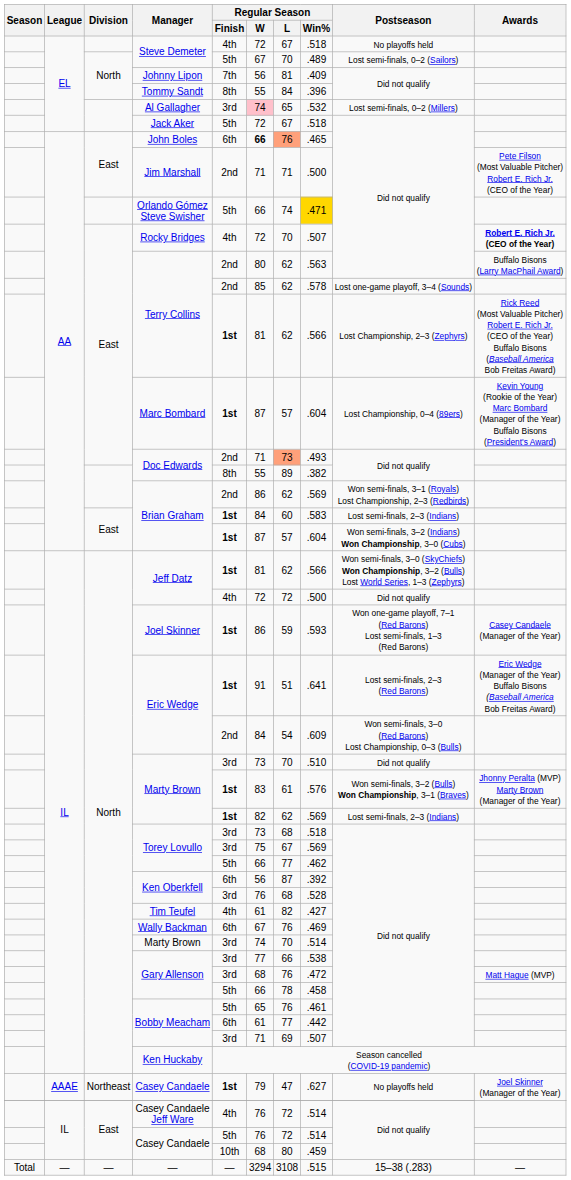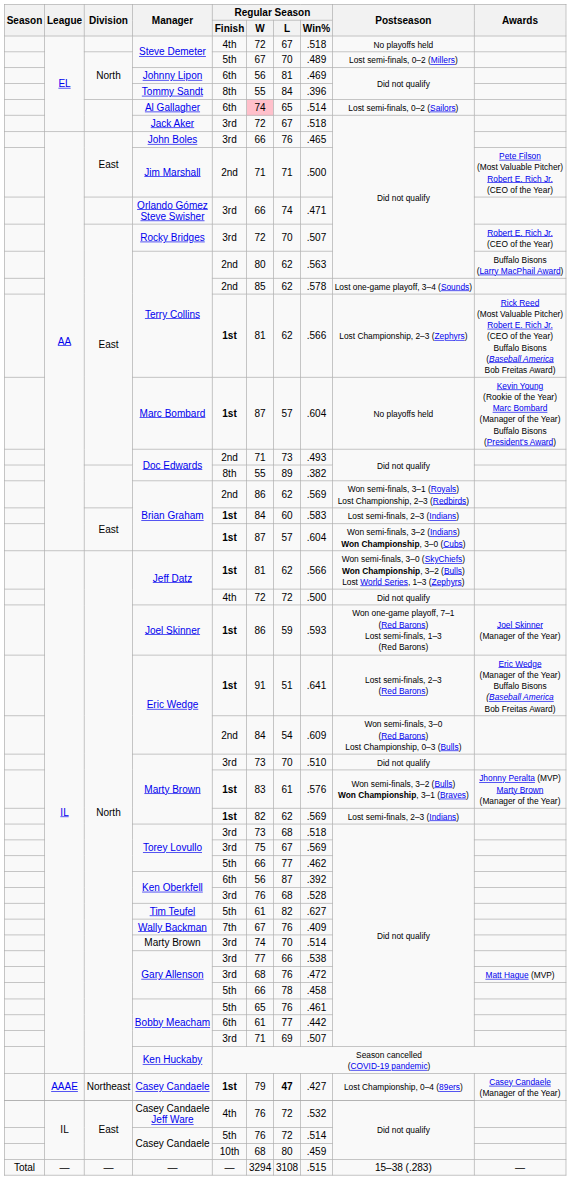 <table class=wikitable style="text-align:center; font-size:95%">
 <tr>
 <th rowspan=2>Season</th>
 <th rowspan=2>League</th>
 <th rowspan=2>Division</th>
 <th rowspan=2>Manager</th>
 <th colspan=4>Regular Season</th>
 <th rowspan=2>Postseason</th>
 <th rowspan=2>Awards</th>
 </tr>
 <tr>
 <th>Finish</th>
 <th>W</th>
 <th>L</th>
 <th>Win%</th>
 </tr>
 <tr>
 <td></td>
 <td rowspan="6"><a href='#'>EL</a></td>
 <td></td>
 <td rowspan="2"><a href='#'>Steve Demeter</a></td>
 <td>4th</td>
 <td>72</td>
 <td>67</td>
 <td>.518</td>
 <td><small>No playoffs held</small></td>
 <td></td>
 </tr>
 <tr>
 <td></td>
 <td rowspan="3">North</td>
 <td>5th</td>
 <td>67</td>
 <td>70</td>
 <td>.489</td>
-<td><small>Lost semi-finals, 0–2 (<a href='#'>Sailors</a>)</small></td>
+<td><small>Lost semi-finals, 0–2 (<a href='#'>Millers</a>)</small></td>
 <td></td>
 </tr>
 <tr>
 <td></td>
 <td><a href='#'>Johnny Lipon</a></td>
-<td>7th</td>
+<td>6th</td>
 <td>56</td>
 <td>81</td>
-<td>.409</td>
+<td>.469</td>
 <td rowspan="2"><small>Did not qualify</small></td>
 <td></td>
 </tr>
 <tr>
 <td></td>
 <td><a href='#'>Tommy Sandt</a></td>
 <td>8th</td>
 <td>55</td>
 <td>84</td>
 <td>.396</td>
 <td></td>
 </tr>
 <tr>
 <td></td>
 <td rowspan="2"></td>
 <td><a href='#'>Al Gallagher</a></td>
-<td>3rd</td>
+<td>6th</td>
 <td style="background: pink;">74</td>
 <td>65</td>
-<td>.532</td>
-<td><small>Lost semi-finals, 0–2 (<a href='#'>Millers</a>)</small></td>
+<td>.514</td>
+<td><small>Lost semi-finals, 0–2 (<a href='#'>Sailors</a>)</small></td>
 <td></td>
 </tr>
 <tr>
 <td></td>
 <td><a href='#'>Jack Aker</a></td>
-<td>5th</td>
+<td>3rd</td>
 <td>72</td>
 <td>67</td>
 <td>.518</td>
 <td rowspan="6"><small>Did not qualify</small></td>
 <td></td>
 </tr>
 <tr>
 <td></td>
 <td rowspan="13"><a href='#'>AA</a></td>
 <td rowspan="2">East</td>
 <td><a href='#'>John Boles</a></td>
-<td>6th</td>
-<td><strong>66</strong></td>
-<td style="background: lightsalmon;">76</td>
+<td>3rd</td>
+<td>66</td>
+<td>76</td>
 <td>.465</td>
 <td></td>
 </tr>
 <tr>
 <td></td>
 <td><a href='#'>Jim Marshall</a></td>
 <td>2nd</td>
 <td>71</td>
 <td>71</td>
 <td>.500</td>
 <td><small><a href='#'>Pete Filson</a><br>(Most Valuable Pitcher)<br><a href='#'>Robert E. Rich Jr.</a><br>(CEO of the Year)</small></td>
 </tr>
 <tr>
 <td></td>
 <td></td>
 <td><a href='#'>Orlando Gómez</a><br><a href='#'>Steve Swisher</a></td>
-<td>5th</td>
+<td>3rd</td>
 <td>66</td>
 <td>74</td>
-<td style="background: gold;">.471</td>
+<td>.471</td>
 <td></td>
 </tr>
 <tr>
 <td></td>
 <td rowspan="6">East</td>
 <td><a href='#'>Rocky Bridges</a></td>
-<td>4th</td>
+<td>3rd</td>
 <td>72</td>
 <td>70</td>
 <td>.507</td>
-<td><strong><small><a href='#'>Robert E. Rich Jr.</a><br>(CEO of the Year)</small></strong></td>
+<td><small><a href='#'>Robert E. Rich Jr.</a><br>(CEO of the Year)</small></td>
 </tr>
 <tr>
 <td></td>
 <td rowspan="3"><a href='#'>Terry Collins</a></td>
 <td>2nd</td>
 <td>80</td>
 <td>62</td>
 <td>.563</td>
 <td><small>Buffalo Bisons<br>(<a href='#'>Larry MacPhail Award</a>)</small></td>
 </tr>
 <tr>
 <td></td>
 <td>2nd</td>
 <td>85</td>
 <td>62</td>
 <td>.578</td>
 <td><small>Lost one-game playoff, 3–4 (<a href='#'>Sounds</a>)</small></td>
 <td></td>
 </tr>
 <tr>
 <td></td>
 <td><strong>1st</strong></td>
 <td>81</td>
 <td>62</td>
 <td>.566</td>
 <td><small>Lost Championship, 2–3 (<a href='#'>Zephyrs</a>)</small></td>
 <td><small><a href='#'>Rick Reed</a><br>(Most Valuable Pitcher)<br><a href='#'>Robert E. Rich Jr.</a><br>(CEO of the Year)<br>Buffalo Bisons<br>(<em><a href='#'>Baseball America</a></em><br>Bob Freitas Award)</small></td>
 </tr>
 <tr>
 <td></td>
 <td><a href='#'>Marc Bombard</a></td>
 <td><strong>1st</strong></td>
 <td>87</td>
 <td>57</td>
 <td>.604</td>
-<td><small>Lost Championship, 0–4 (<a href='#'>89ers</a>)</small></td>
+<td><small>No playoffs held</small></td>
 <td><small><a href='#'>Kevin Young</a><br>(Rookie of the Year)<br><a href='#'>Marc Bombard</a><br>(Manager of the Year)<br>Buffalo Bisons<br>(<a href='#'>President's Award</a>)</small></td>
 </tr>
 <tr>
 <td></td>
 <td rowspan="2"><a href='#'>Doc Edwards</a></td>
 <td>2nd</td>
 <td>71</td>
-<td style="background: lightsalmon;">73</td>
+<td>73</td>
 <td>.493</td>
 <td rowspan="2"><small>Did not qualify</small></td>
 <td></td>
 </tr>
 <tr>
 <td></td>
 <td rowspan="2"></td>
 <td>8th</td>
 <td>55</td>
 <td>89</td>
 <td>.382</td>
 <td></td>
 </tr>
 <tr>
 <td></td>
 <td rowspan="3"><a href='#'>Brian Graham</a></td>
 <td>2nd</td>
 <td>86</td>
 <td>62</td>
 <td>.569</td>
 <td><small>Won semi-finals, 3–1 (<a href='#'>Royals</a>)<br>Lost Championship, 2–3 (<a href='#'>Redbirds</a>)</small></td>
 <td></td>
 </tr>
 <tr>
 <td></td>
 <td rowspan="2">East</td>
 <td><strong>1st</strong></td>
 <td>84</td>
 <td>60</td>
 <td>.583</td>
 <td><small>Lost semi-finals, 2–3 (<a href='#'>Indians</a>)</small></td>
 <td></td>
 </tr>
 <tr>
 <td></td>
 <td><strong>1st</strong></td>
 <td>87</td>
 <td>57</td>
 <td>.604</td>
 <td><small>Won semi-finals, 3–2 (<a href='#'>Indians</a>)<br><strong>Won Championship</strong>, 3–0 (<a href='#'>Cubs</a>)</small></td>
 <td></td>
 </tr>
 <tr>
 <td></td>
 <td rowspan="23"><a href='#'>IL</a></td>
 <td rowspan="23">North</td>
 <td rowspan="2"><a href='#'>Jeff Datz</a></td>
 <td><strong>1st</strong></td>
 <td>81</td>
 <td>62</td>
 <td>.566</td>
 <td><small>Won semi-finals, 3–0 (<a href='#'>SkyChiefs</a>)<br><strong>Won Championship</strong>, 3–2 (<a href='#'>Bulls</a>)<br>Lost <a href='#'>World Series</a>, 1–3 (<a href='#'>Zephyrs</a>)</small></td>
 <td></td>
 </tr>
 <tr>
 <td></td>
 <td>4th</td>
 <td>72</td>
 <td>72</td>
 <td>.500</td>
 <td><small>Did not qualify</small></td>
 <td></td>
 </tr>
 <tr>
 <td></td>
 <td><a href='#'>Joel Skinner</a></td>
 <td><strong>1st</strong></td>
 <td>86</td>
 <td>59</td>
 <td>.593</td>
 <td><small>Won one-game playoff, 7–1<br>(<a href='#'>Red Barons</a>)<br>Lost semi-finals, 1–3<br>(Red Barons)</small></td>
-<td><small><a href='#'>Casey Candaele</a><br>(Manager of the Year)</small></td>
+<td><small><a href='#'>Joel Skinner</a><br>(Manager of the Year)</small></td>
 </tr>
 <tr>
 <td></td>
 <td rowspan="2"><a href='#'>Eric Wedge</a></td>
 <td><strong>1st</strong></td>
 <td>91</td>
 <td>51</td>
 <td>.641</td>
 <td><small>Lost semi-finals, 2–3<br>(<a href='#'>Red Barons</a>)</small></td>
 <td><small><a href='#'>Eric Wedge</a><br>(Manager of the Year)<br>Buffalo Bisons<em><br>(<a href='#'>Baseball America</a></em><br>Bob Freitas Award)</small></td>
 </tr>
 <tr>
 <td></td>
 <td>2nd</td>
 <td>84</td>
 <td>54</td>
 <td>.609</td>
 <td><small>Won semi-finals, 3–0<br>(<a href='#'>Red Barons</a>)<br>Lost Championship, 0–3 (<a href='#'>Bulls</a>)</small></td>
 <td></td>
 </tr>
 <tr>
 <td></td>
 <td rowspan="3"><a href='#'>Marty Brown</a></td>
 <td>3rd</td>
 <td>73</td>
 <td>70</td>
 <td>.510</td>
 <td><small>Did not qualify</small></td>
 <td></td>
 </tr>
 <tr>
 <td></td>
 <td><strong>1st</strong></td>
 <td>83</td>
 <td>61</td>
 <td>.576</td>
 <td><small>Won semi-finals, 3–2 (<a href='#'>Bulls</a>)<br><strong>Won Championship</strong>, 3–1 (<a href='#'>Braves</a>)</small></td>
 <td><small><a href='#'>Jhonny Peralta</a> (MVP)<br><a href='#'>Marty Brown</a><br>(Manager of the Year)</small></td>
 </tr>
 <tr>
 <td></td>
 <td><strong>1st</strong></td>
 <td>82</td>
 <td>62</td>
 <td>.569</td>
 <td><small>Lost semi-finals, 2–3 (<a href='#'>Indians</a>)</small></td>
 <td></td>
 </tr>
 <tr>
 <td></td>
 <td rowspan="3"><a href='#'>Torey Lovullo</a></td>
 <td>3rd</td>
 <td>73</td>
 <td>68</td>
 <td>.518</td>
 <td rowspan="14"><small>Did not qualify</small></td>
 <td></td>
 </tr>
 <tr>
 <td></td>
 <td>3rd</td>
 <td>75</td>
 <td>67</td>
 <td>.569</td>
 <td></td>
 </tr>
 <tr>
 <td></td>
 <td>5th</td>
 <td>66</td>
 <td>77</td>
 <td>.462</td>
 <td></td>
 </tr>
 <tr>
 <td></td>
 <td rowspan="2"><a href='#'>Ken Oberkfell</a></td>
 <td>6th</td>
 <td>56</td>
 <td>87</td>
 <td>.392</td>
 <td></td>
 </tr>
 <tr>
 <td></td>
 <td>3rd</td>
 <td>76</td>
 <td>68</td>
 <td>.528</td>
 <td></td>
 </tr>
 <tr>
 <td></td>
 <td><a href='#'>Tim Teufel</a></td>
-<td>4th</td>
+<td>5th</td>
 <td>61</td>
 <td>82</td>
-<td>.427</td>
+<td>.627</td>
 <td></td>
 </tr>
 <tr>
 <td></td>
 <td><a href='#'>Wally Backman</a></td>
-<td>6th</td>
+<td>7th</td>
 <td>67</td>
 <td>76</td>
-<td>.469</td>
+<td>.409</td>
 <td></td>
 </tr>
 <tr>
 <td></td>
 <td>Marty Brown</td>
 <td>3rd</td>
 <td>74</td>
 <td>70</td>
 <td>.514</td>
 <td></td>
 </tr>
 <tr>
 <td></td>
 <td rowspan="3"><a href='#'>Gary Allenson</a></td>
 <td>3rd</td>
 <td>77</td>
 <td>66</td>
 <td>.538</td>
 <td></td>
 </tr>
 <tr>
 <td></td>
 <td>3rd</td>
 <td>68</td>
 <td>76</td>
 <td>.472</td>
 <td><small><a href='#'>Matt Hague</a> (MVP)</small></td>
 </tr>
 <tr>
 <td></td>
 <td>5th</td>
 <td>66</td>
 <td>78</td>
 <td>.458</td>
 <td></td>
 </tr>
 <tr>
 <td></td>
 <td rowspan="3"><a href='#'>Bobby Meacham</a></td>
 <td>5th</td>
 <td>65</td>
 <td>76</td>
 <td>.461</td>
 <td></td>
 </tr>
 <tr>
 <td></td>
 <td>6th</td>
 <td>61</td>
 <td>77</td>
 <td>.442</td>
 <td></td>
 </tr>
 <tr>
 <td></td>
 <td>3rd</td>
 <td>71</td>
 <td>69</td>
 <td>.507</td>
 <td></td>
 </tr>
 <tr>
 <td></td>
 <td><a href='#'>Ken Huckaby</a></td>
 <td colspan="6"><small>Season cancelled<br>(<a href='#'>COVID-19 pandemic</a>)</small></td>
 </tr>
 <tr>
 <td></td>
 <td><a href='#'>AAAE</a></td>
 <td>Northeast</td>
 <td><a href='#'>Casey Candaele</a></td>
 <td><strong>1st</strong></td>
 <td>79</td>
-<td>47</td>
-<td>.627</td>
-<td><small>No playoffs held</small></td>
-<td><small><a href='#'>Joel Skinner</a><br>(Manager of the Year)</small></td>
+<td><strong>47</strong></td>
+<td>.427</td>
+<td><small>Lost Championship, 0–4 (<a href='#'>89ers</a>)</small></td>
+<td><small><a href='#'>Casey Candaele</a><br>(Manager of the Year)</small></td>
 </tr>
 <tr>
 </tr>
 <tr>
 <td></td>
 <td rowspan="3">IL</td>
 <td rowspan="3">East</td>
 <td>Casey Candaele<br><a href='#'>Jeff Ware</a></td>
 <td>4th</td>
 <td>76</td>
 <td>72</td>
-<td>.514</td>
+<td>.532</td>
 <td rowspan="3"><small>Did not qualify</small></td>
 </tr>
 <tr>
 <td></td>
 <td rowspan="2">Casey Candaele</td>
 <td>5th</td>
 <td>76</td>
 <td>72</td>
 <td>.514</td>
 <td></td>
 </tr>
 <tr>
 <td></td>
 <td>10th</td>
 <td>68</td>
 <td>80</td>
 <td>.459</td>
 <td></td>
 </tr>
 <tr>
 <td by>Total</td>
 <td>—</td>
 <td>—</td>
 <td>—</td>
 <td>—</td>
 <td>3294</td>
 <td>3108</td>
 <td>.515</td>
 <td>15–38 (.283)</td>
 <td>—</td>
 </tr>
 </table>
